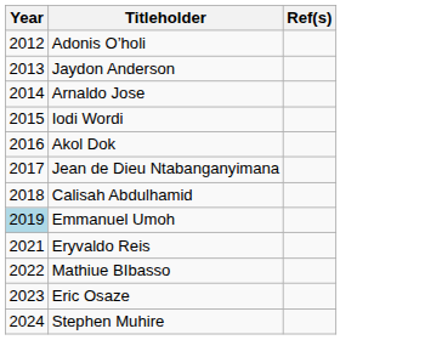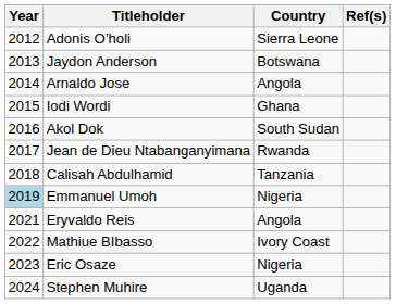 <table class="wikitable">
 <tr>
 <th>Year</th>
 <th>Titleholder</th>
+<th>Country</th>
 <th>Ref(s)</th>
 </tr>
 <tr>
 <td>2012</td>
 <td>Adonis O’holi</td>
+<td>Sierra Leone</td>
 <td></td>
 </tr>
 <tr>
 <td>2013</td>
 <td>Jaydon Anderson</td>
+<td>Botswana</td>
 <td></td>
 </tr>
 <tr>
 <td>2014</td>
 <td>Arnaldo Jose</td>
+<td>Angola</td>
 <td></td>
 </tr>
 <tr>
 <td>2015</td>
 <td>Iodi Wordi</td>
+<td>Ghana</td>
 <td></td>
 </tr>
 <tr>
 <td>2016</td>
 <td>Akol Dok</td>
+<td>South Sudan</td>
 <td></td>
 </tr>
 <tr>
 <td>2017</td>
 <td>Jean de Dieu Ntabanganyimana</td>
+<td>Rwanda</td>
 <td></td>
 </tr>
 <tr>
 <td>2018</td>
 <td>Calisah Abdulhamid</td>
+<td>Tanzania</td>
 <td></td>
 </tr>
 <tr>
 <td style="background: lightblue;">2019</td>
 <td>Emmanuel Umoh</td>
+<td>Nigeria</td>
 <td></td>
 </tr>
 <tr>
 <td>2021</td>
 <td>Eryvaldo Reis</td>
+<td>Angola</td>
 <td></td>
 </tr>
 <tr>
 <td>2022</td>
 <td>Mathiue BIbasso</td>
+<td>Ivory Coast</td>
 <td></td>
 </tr>
 <tr>
 <td>2023</td>
 <td>Eric Osaze</td>
+<td>Nigeria</td>
 <td></td>
 </tr>
 <tr>
 <td>2024</td>
 <td>Stephen Muhire</td>
+<td>Uganda</td>
 <td></td>
 </tr>
 </table>
